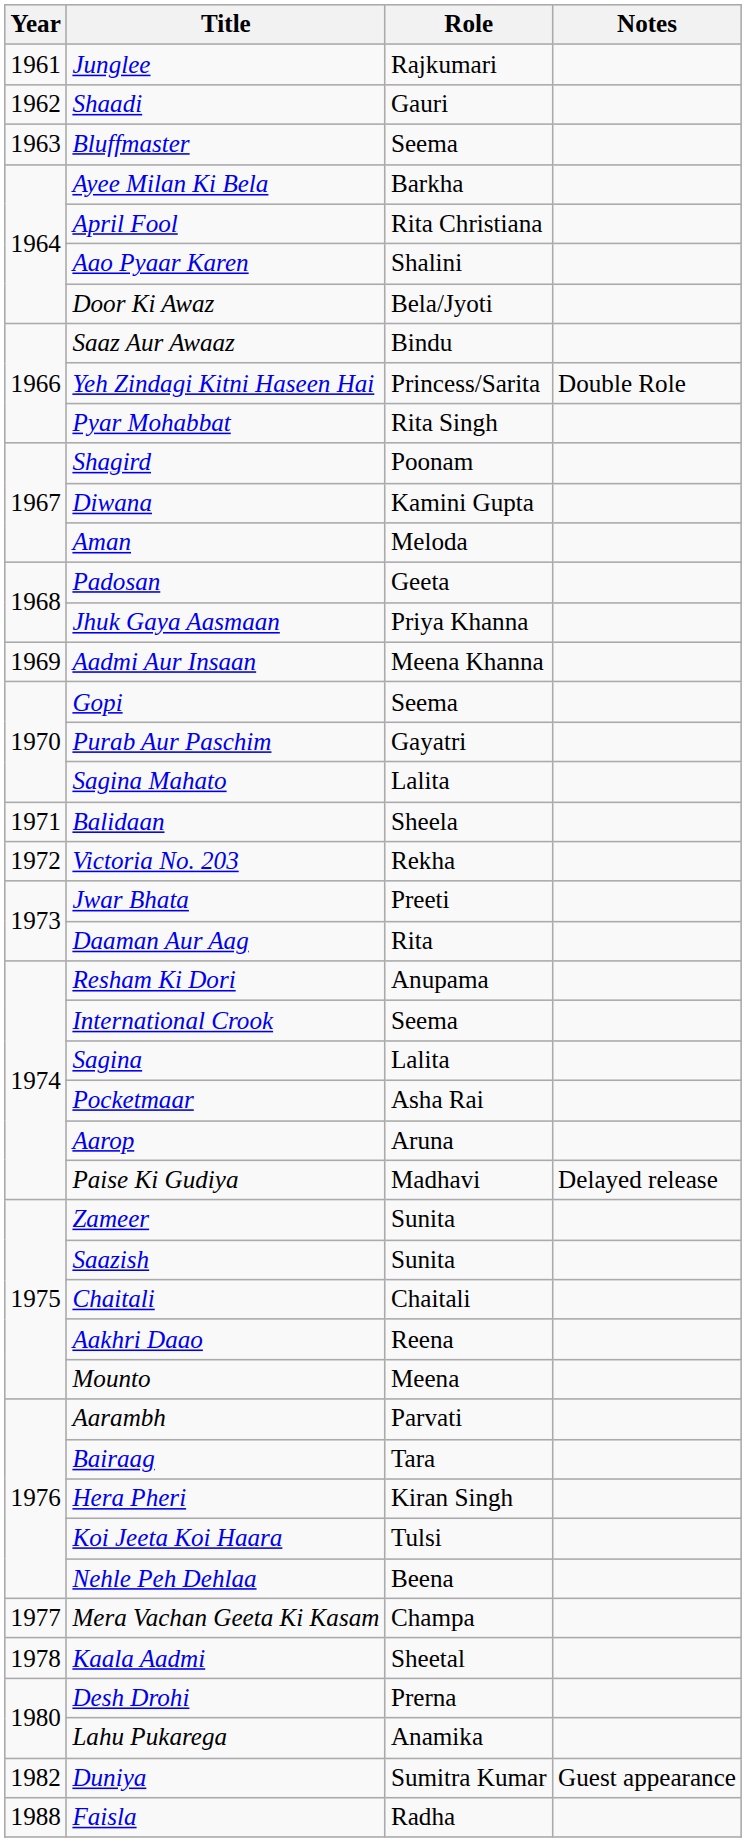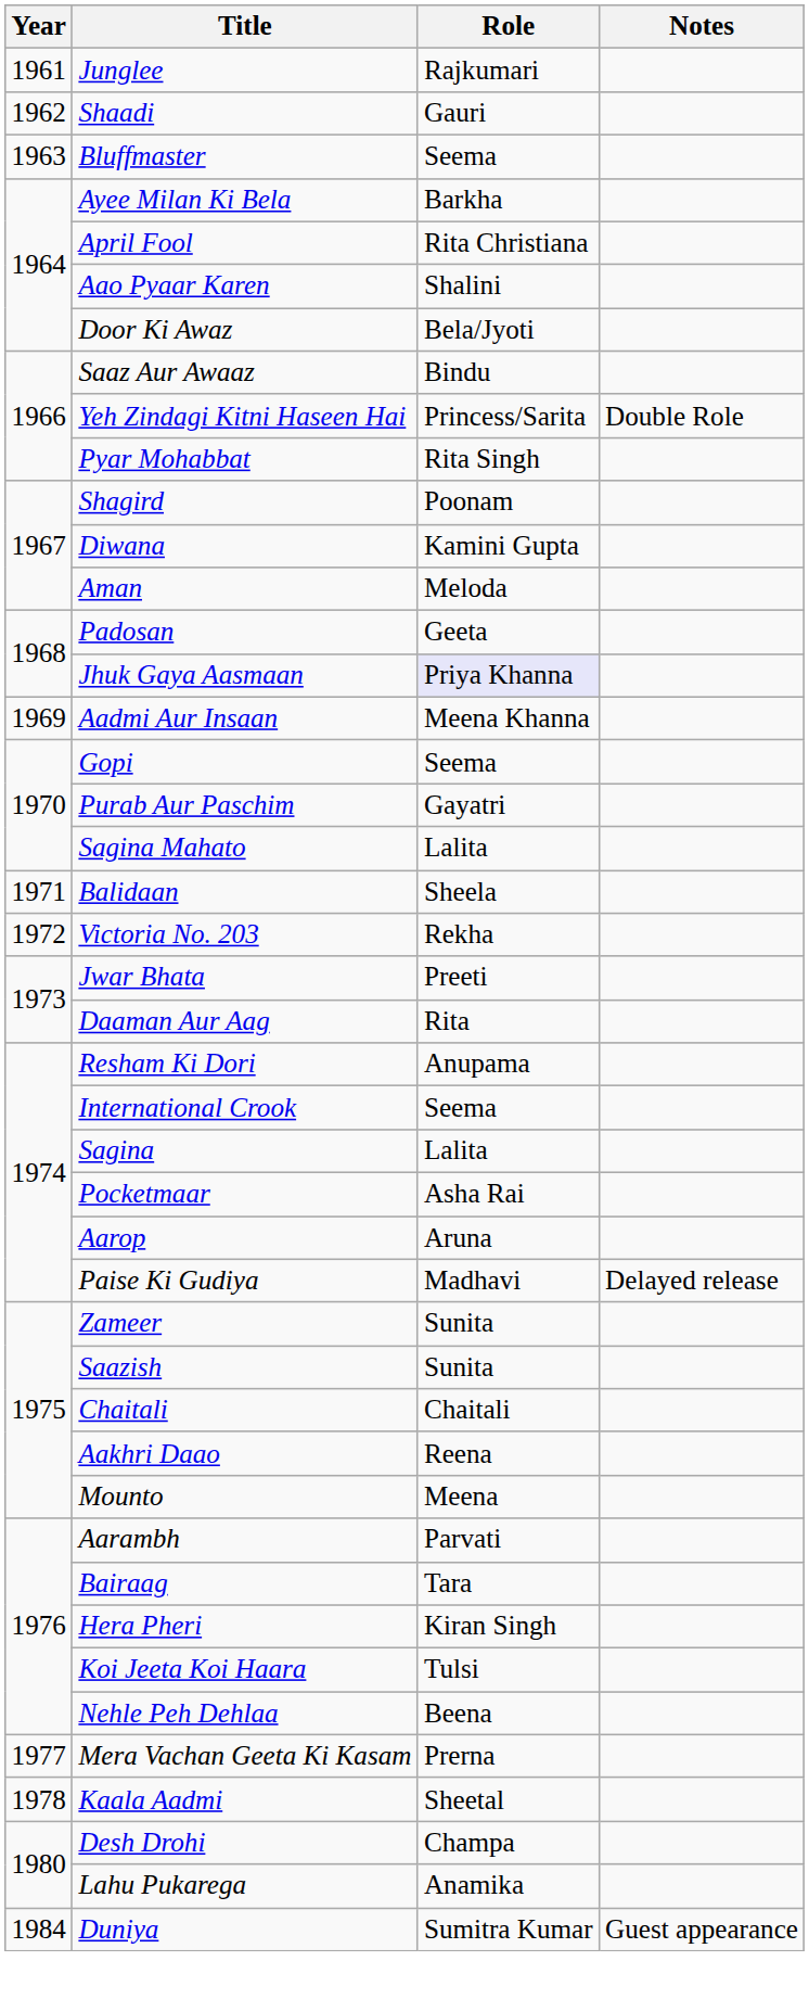 <table Class="wikitable sortable">
 <tr>
 <th>Year</th>
 <th>Title</th>
 <th>Role</th>
 <th class="unsortable">Notes</th>
 </tr>
 <tr>
 <td>1961</td>
 <td><em><a href='#'>Junglee</a></em></td>
 <td>Rajkumari</td>
 <td></td>
 </tr>
 <tr>
 <td>1962</td>
 <td><em><a href='#'>Shaadi</a></em></td>
 <td>Gauri</td>
 <td></td>
 </tr>
 <tr>
 <td>1963</td>
 <td><em><a href='#'>Bluffmaster</a></em></td>
 <td>Seema</td>
 <td></td>
 </tr>
 <tr>
 <td rowspan="4">1964</td>
 <td><em><a href='#'>Ayee Milan Ki Bela</a></em></td>
 <td>Barkha</td>
 <td></td>
 </tr>
 <tr>
 <td><em><a href='#'>April Fool</a></em></td>
 <td>Rita Christiana</td>
 <td></td>
 </tr>
 <tr>
 <td><em><a href='#'>Aao Pyaar Karen</a></em></td>
 <td>Shalini</td>
 <td></td>
 </tr>
 <tr>
 <td><em>Door Ki Awaz</em></td>
 <td>Bela/Jyoti</td>
 <td></td>
 </tr>
 <tr>
 <td rowspan="3">1966</td>
 <td><em>Saaz Aur Awaaz</em></td>
 <td>Bindu</td>
 <td></td>
 </tr>
 <tr>
 <td><em><a href='#'>Yeh Zindagi Kitni Haseen Hai</a></em></td>
 <td>Princess/Sarita</td>
 <td>Double Role</td>
 </tr>
 <tr>
 <td><em><a href='#'>Pyar Mohabbat</a></em></td>
 <td>Rita Singh</td>
 <td></td>
 </tr>
 <tr>
 <td rowspan="3">1967</td>
 <td><em><a href='#'>Shagird</a></em></td>
 <td>Poonam</td>
 <td></td>
 </tr>
 <tr>
 <td><em><a href='#'>Diwana</a></em></td>
 <td>Kamini Gupta</td>
 <td></td>
 </tr>
 <tr>
 <td><em><a href='#'>Aman</a></em></td>
 <td>Meloda</td>
 <td></td>
 </tr>
 <tr>
 <td rowspan="2">1968</td>
 <td><em><a href='#'>Padosan</a></em></td>
 <td>Geeta</td>
 <td></td>
 </tr>
 <tr>
 <td><em><a href='#'>Jhuk Gaya Aasmaan</a></em></td>
-<td>Priya Khanna</td>
+<td style="background: lavender;">Priya Khanna</td>
 <td></td>
 </tr>
 <tr>
 <td>1969</td>
 <td><em><a href='#'>Aadmi Aur Insaan</a></em></td>
 <td>Meena Khanna</td>
 <td></td>
 </tr>
 <tr>
 <td rowspan="3">1970</td>
 <td><em><a href='#'>Gopi</a></em></td>
 <td>Seema</td>
 <td></td>
 </tr>
 <tr>
 <td><em><a href='#'>Purab Aur Paschim</a></em></td>
 <td>Gayatri</td>
 <td></td>
 </tr>
 <tr>
 <td><em><a href='#'>Sagina Mahato</a></em></td>
 <td>Lalita</td>
 <td></td>
 </tr>
 <tr>
 <td>1971</td>
 <td><em><a href='#'>Balidaan</a></em></td>
 <td>Sheela</td>
 <td></td>
 </tr>
 <tr>
 <td>1972</td>
 <td><em><a href='#'>Victoria No. 203</a></em></td>
 <td>Rekha</td>
 <td></td>
 </tr>
 <tr>
 <td rowspan="2">1973</td>
 <td><em><a href='#'>Jwar Bhata</a></em></td>
 <td>Preeti</td>
 <td></td>
 </tr>
 <tr>
 <td><em><a href='#'>Daaman Aur Aag</a></em></td>
 <td>Rita</td>
 <td></td>
 </tr>
 <tr>
 <td rowspan=6>1974</td>
 <td><em><a href='#'>Resham Ki Dori</a></em></td>
 <td>Anupama</td>
 <td></td>
 </tr>
 <tr>
 <td><em><a href='#'>International Crook</a></em></td>
 <td>Seema</td>
 <td></td>
 </tr>
 <tr>
 <td><em><a href='#'>Sagina</a></em></td>
 <td>Lalita</td>
 <td></td>
 </tr>
 <tr>
 <td><em><a href='#'>Pocketmaar</a></em></td>
 <td>Asha Rai</td>
 <td></td>
 </tr>
 <tr>
 <td><em><a href='#'>Aarop</a></em></td>
 <td>Aruna</td>
 <td></td>
 </tr>
 <tr>
 <td><em>Paise Ki Gudiya</em></td>
 <td>Madhavi</td>
 <td>Delayed release</td>
 </tr>
 <tr>
 <td rowspan=5>1975</td>
 <td><em><a href='#'>Zameer</a></em></td>
 <td>Sunita</td>
 <td></td>
 </tr>
 <tr>
 <td><em><a href='#'>Saazish</a></em></td>
 <td>Sunita</td>
 <td></td>
 </tr>
 <tr>
 <td><em><a href='#'>Chaitali</a></em></td>
 <td>Chaitali</td>
 <td></td>
 </tr>
 <tr>
 <td><em><a href='#'>Aakhri Daao</a></em></td>
 <td>Reena</td>
 <td></td>
 </tr>
 <tr>
 <td><em>Mounto</em></td>
 <td>Meena</td>
 <td></td>
 </tr>
 <tr>
 <td rowspan="5">1976</td>
 <td><em>Aarambh</em></td>
 <td>Parvati</td>
 <td></td>
 </tr>
 <tr>
 <td><em><a href='#'>Bairaag</a></em></td>
 <td>Tara</td>
 <td></td>
 </tr>
 <tr>
 <td><em><a href='#'>Hera Pheri</a></em></td>
 <td>Kiran Singh</td>
 <td></td>
 </tr>
 <tr>
 <td><em><a href='#'>Koi Jeeta Koi Haara</a></em></td>
 <td>Tulsi</td>
 <td></td>
 </tr>
 <tr>
 <td><em><a href='#'>Nehle Peh Dehlaa</a></em></td>
 <td>Beena</td>
 <td></td>
 </tr>
 <tr>
 <td>1977</td>
 <td><em>Mera Vachan Geeta Ki Kasam</em></td>
-<td>Champa</td>
+<td>Prerna</td>
 <td></td>
 </tr>
 <tr>
 <td>1978</td>
 <td><em><a href='#'>Kaala Aadmi</a></em></td>
 <td>Sheetal</td>
 <td></td>
 </tr>
 <tr>
 <td rowspan="2">1980</td>
 <td><em><a href='#'>Desh Drohi</a></em></td>
-<td>Prerna</td>
+<td>Champa</td>
 <td></td>
 </tr>
 <tr>
 <td><em>Lahu Pukarega</em></td>
 <td>Anamika</td>
 <td></td>
 </tr>
 <tr>
-<td>1982</td>
+<td>1984</td>
 <td><em><a href='#'>Duniya</a></em></td>
 <td>Sumitra Kumar</td>
 <td>Guest appearance</td>
 </tr>
-<tr>
-<td>1988</td>
-<td><em><a href='#'>Faisla</a></em></td>
-<td>Radha</td>
-<td></td>
-</tr>
 </table>
